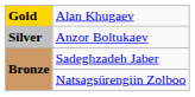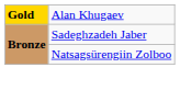 <table class="wikitable">
 <tr>
 <td bgcolor="gold"><strong>Gold</strong></td>
 <td> <a href='#'>Alan Khugaev</a></td>
-</tr>
-<tr>
-<td bgcolor="silver"><strong>Silver</strong></td>
-<td> <a href='#'>Anzor Boltukaev</a></td>
 </tr>
 <tr>
 <td rowspan="2" bgcolor="#cc9966"><strong>Bronze</strong></td>
 <td> <a href='#'>Sadeghzadeh Jaber</a></td>
 </tr>
 <tr>
 <td> <a href='#'>Natsagsürengiin Zolboo</a></td>
 </tr>
 </table>
